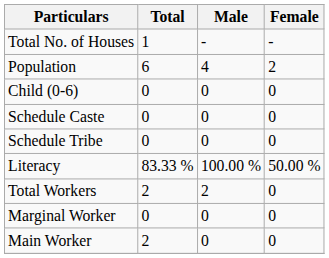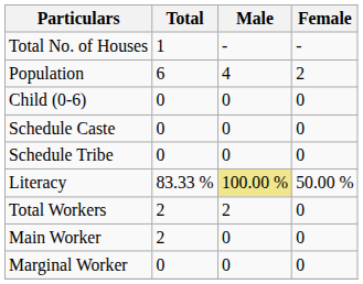 <table class="wikitable sortable">
 <tr>
 <th>Particulars</th>
 <th>Total</th>
 <th>Male</th>
 <th>Female</th>
 </tr>
 <tr>
 <td>Total No. of Houses</td>
 <td>1</td>
 <td>-</td>
 <td>-</td>
 </tr>
 <tr>
 <td>Population</td>
 <td>6</td>
 <td>4</td>
 <td>2</td>
 </tr>
 <tr>
 <td>Child (0-6)</td>
 <td>0</td>
 <td>0</td>
 <td>0</td>
 </tr>
 <tr>
 <td>Schedule Caste</td>
 <td>0</td>
 <td>0</td>
 <td>0</td>
 </tr>
 <tr>
 <td>Schedule Tribe</td>
 <td>0</td>
 <td>0</td>
 <td>0</td>
 </tr>
 <tr>
 <td>Literacy</td>
 <td>83.33 %</td>
-<td>100.00 %</td>
+<td style="background: khaki;">100.00 %</td>
 <td>50.00 %</td>
 </tr>
 <tr>
 <td>Total Workers</td>
 <td>2</td>
 <td>2</td>
 <td>0</td>
 </tr>
 <tr>
+<td>Main Worker</td>
+<td>2</td>
+<td>0</td>
+<td>0</td>
+</tr>
+<tr>
 <td>Marginal Worker</td>
 <td>0</td>
 <td>0</td>
 <td>0</td>
 </tr>
 <tr>
-<td>Main Worker</td>
-<td>2</td>
-<td>0</td>
-<td>0</td>
-</tr>
-<tr>
 </tr>
 </table>
